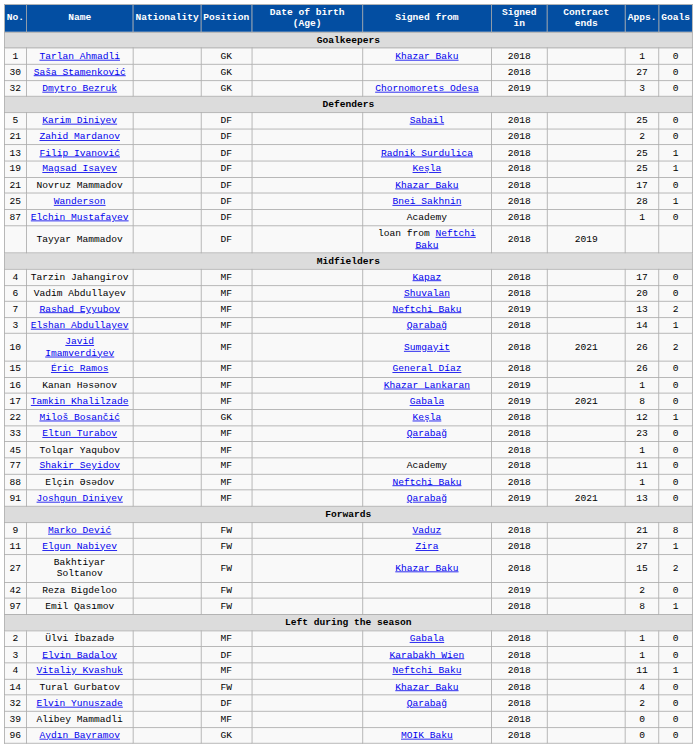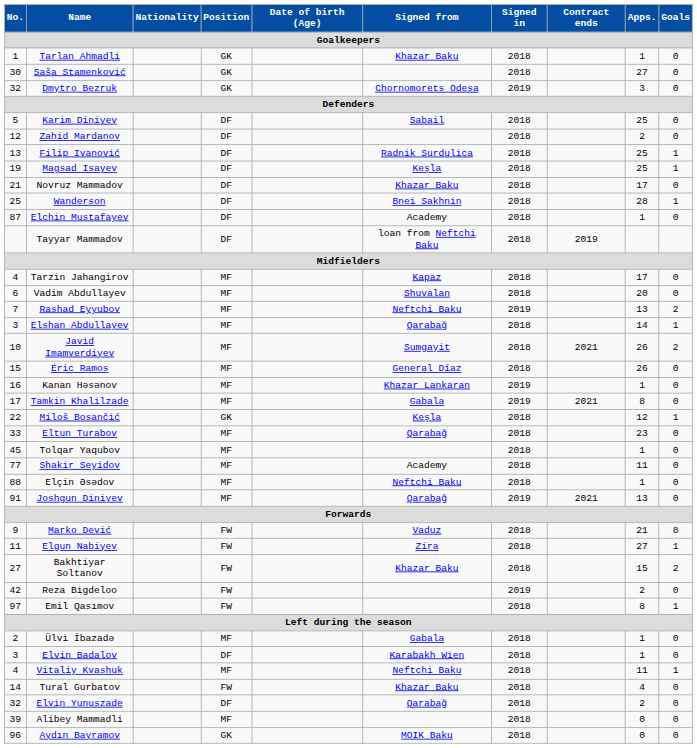 <table class="wikitable"  style="text-align:center; font-size:90%; width:95%;">
 <tr>
 <th style="background:#034ea2; color:#ffffff; text-align:center;">No.</th>
 <th style="background:#034ea2; color:#ffffff; text-align:center;">Name</th>
 <th style="background:#034ea2; color:#ffffff; text-align:center;">Nationality</th>
 <th style="background:#034ea2; color:#ffffff; text-align:center;">Position</th>
 <th style="background:#034ea2; color:#ffffff; text-align:center;">Date of birth (Age)</th>
 <th style="background:#034ea2; color:#ffffff; text-align:center;">Signed from</th>
 <th style="background:#034ea2; color:#ffffff; text-align:center;">Signed in</th>
 <th style="background:#034ea2; color:#ffffff; text-align:center;">Contract ends</th>
 <th style="background:#034ea2; color:#ffffff; text-align:center;">Apps.</th>
 <th style="background:#034ea2; color:#ffffff; text-align:center;">Goals</th>
 </tr>
 <tr>
 <th colspan="11"  style="background:#dcdcdc; text-align:center;">Goalkeepers</th>
 </tr>
 <tr>
 <td>1</td>
 <td><a href='#'>Tarlan Ahmadli</a></td>
 <td></td>
 <td>GK</td>
 <td></td>
 <td><a href='#'>Khazar Baku</a></td>
 <td>2018</td>
 <td></td>
 <td>1</td>
 <td>0</td>
 </tr>
 <tr>
 <td>30</td>
 <td><a href='#'>Saša Stamenković</a></td>
 <td></td>
 <td>GK</td>
 <td></td>
 <td></td>
 <td>2018</td>
 <td></td>
 <td>27</td>
 <td>0</td>
 </tr>
 <tr>
 <td>32</td>
 <td><a href='#'>Dmytro Bezruk</a></td>
 <td></td>
 <td>GK</td>
 <td></td>
 <td><a href='#'>Chornomorets Odesa</a></td>
 <td>2019</td>
 <td></td>
 <td>3</td>
 <td>0</td>
 </tr>
 <tr>
 <th colspan="11"  style="background:#dcdcdc; text-align:center;">Defenders</th>
 </tr>
 <tr>
 <td>5</td>
 <td><a href='#'>Karim Diniyev</a></td>
 <td></td>
 <td>DF</td>
 <td></td>
 <td><a href='#'>Sabail</a></td>
 <td>2018</td>
 <td></td>
 <td>25</td>
 <td>0</td>
 </tr>
 <tr>
-<td>21</td>
+<td>12</td>
 <td><a href='#'>Zahid Mardanov</a></td>
 <td></td>
 <td>DF</td>
 <td></td>
 <td></td>
 <td>2018</td>
 <td></td>
 <td>2</td>
 <td>0</td>
 </tr>
 <tr>
 <td>13</td>
 <td><a href='#'>Filip Ivanović</a></td>
 <td></td>
 <td>DF</td>
 <td></td>
 <td><a href='#'>Radnik Surdulica</a></td>
 <td>2018</td>
 <td></td>
 <td>25</td>
 <td>1</td>
 </tr>
 <tr>
 <td>19</td>
 <td><a href='#'>Magsad Isayev</a></td>
 <td></td>
 <td>DF</td>
 <td></td>
 <td><a href='#'>Keşla</a></td>
 <td>2018</td>
 <td></td>
 <td>25</td>
 <td>1</td>
 </tr>
 <tr>
 <td>21</td>
 <td>Novruz Mammadov</td>
 <td></td>
 <td>DF</td>
 <td></td>
 <td><a href='#'>Khazar Baku</a></td>
 <td>2018</td>
 <td></td>
 <td>17</td>
 <td>0</td>
 </tr>
 <tr>
 <td>25</td>
 <td><a href='#'>Wanderson</a></td>
 <td></td>
 <td>DF</td>
 <td></td>
 <td><a href='#'>Bnei Sakhnin</a></td>
 <td>2018</td>
 <td></td>
 <td>28</td>
 <td>1</td>
 </tr>
 <tr>
 <td>87</td>
 <td><a href='#'>Elchin Mustafayev</a></td>
 <td></td>
 <td>DF</td>
 <td></td>
 <td>Academy</td>
 <td>2018</td>
 <td></td>
 <td>1</td>
 <td>0</td>
 </tr>
 <tr>
 <td></td>
 <td>Tayyar Mammadov</td>
 <td></td>
 <td>DF</td>
 <td></td>
 <td>loan from <a href='#'>Neftchi Baku</a></td>
 <td>2018</td>
 <td>2019</td>
 <td></td>
 <td></td>
 </tr>
 <tr>
 <th colspan="11"  style="background:#dcdcdc; text-align:center;">Midfielders</th>
 </tr>
 <tr>
 <td>4</td>
 <td>Tarzin Jahangirov</td>
 <td></td>
 <td>MF</td>
 <td></td>
 <td><a href='#'>Kapaz</a></td>
 <td>2018</td>
 <td></td>
 <td>17</td>
 <td>0</td>
 </tr>
 <tr>
 <td>6</td>
 <td>Vadim Abdullayev</td>
 <td></td>
 <td>MF</td>
 <td></td>
 <td><a href='#'>Shuvalan</a></td>
 <td>2018</td>
 <td></td>
 <td>20</td>
 <td>0</td>
 </tr>
 <tr>
 <td>7</td>
 <td><a href='#'>Rashad Eyyubov</a></td>
 <td></td>
 <td>MF</td>
 <td></td>
 <td><a href='#'>Neftchi Baku</a></td>
 <td>2019</td>
 <td></td>
 <td>13</td>
 <td>2</td>
 </tr>
 <tr>
 <td>3</td>
 <td><a href='#'>Elshan Abdullayev</a></td>
 <td></td>
 <td>MF</td>
 <td></td>
 <td><a href='#'>Qarabağ</a></td>
 <td>2018</td>
 <td></td>
 <td>14</td>
 <td>1</td>
 </tr>
 <tr>
 <td>10</td>
 <td><a href='#'>Javid Imamverdiyev</a></td>
 <td></td>
 <td>MF</td>
 <td></td>
 <td><a href='#'>Sumgayit</a></td>
 <td>2018</td>
 <td>2021</td>
 <td>26</td>
 <td>2</td>
 </tr>
 <tr>
 <td>15</td>
 <td><a href='#'>Éric Ramos</a></td>
 <td></td>
 <td>MF</td>
 <td></td>
 <td><a href='#'>General Díaz</a></td>
 <td>2018</td>
 <td></td>
 <td>26</td>
 <td>0</td>
 </tr>
 <tr>
 <td>16</td>
 <td>Kanan Həsənov</td>
 <td></td>
 <td>MF</td>
 <td></td>
 <td><a href='#'>Khazar Lankaran</a></td>
 <td>2019</td>
 <td></td>
 <td>1</td>
 <td>0</td>
 </tr>
 <tr>
 <td>17</td>
 <td><a href='#'>Tamkin Khalilzade</a></td>
 <td></td>
 <td>MF</td>
 <td></td>
 <td><a href='#'>Gabala</a></td>
 <td>2019</td>
 <td>2021</td>
 <td>8</td>
 <td>0</td>
 </tr>
 <tr>
 <td>22</td>
 <td><a href='#'>Miloš Bosančić</a></td>
 <td></td>
 <td>GK</td>
 <td></td>
 <td><a href='#'>Keşla</a></td>
 <td>2018</td>
 <td></td>
 <td>12</td>
 <td>1</td>
 </tr>
 <tr>
 <td>33</td>
 <td><a href='#'>Eltun Turabov</a></td>
 <td></td>
 <td>MF</td>
 <td></td>
 <td><a href='#'>Qarabağ</a></td>
 <td>2018</td>
 <td></td>
 <td>23</td>
 <td>0</td>
 </tr>
 <tr>
 <td>45</td>
 <td>Tolqar Yaqubov</td>
 <td></td>
 <td>MF</td>
 <td></td>
 <td></td>
 <td>2018</td>
 <td></td>
 <td>1</td>
 <td>0</td>
 </tr>
 <tr>
 <td>77</td>
 <td><a href='#'>Shakir Seyidov</a></td>
 <td></td>
 <td>MF</td>
 <td></td>
 <td>Academy</td>
 <td>2018</td>
 <td></td>
 <td>11</td>
 <td>0</td>
 </tr>
 <tr>
 <td>88</td>
 <td>Elçin Əsədov</td>
 <td></td>
 <td>MF</td>
 <td></td>
 <td><a href='#'>Neftchi Baku</a></td>
 <td>2018</td>
 <td></td>
 <td>1</td>
 <td>0</td>
 </tr>
 <tr>
 <td>91</td>
 <td><a href='#'>Joshgun Diniyev</a></td>
 <td></td>
 <td>MF</td>
 <td></td>
 <td><a href='#'>Qarabağ</a></td>
 <td>2019</td>
 <td>2021</td>
 <td>13</td>
 <td>0</td>
 </tr>
 <tr>
 <th colspan="11"  style="background:#dcdcdc; text-align:center;">Forwards</th>
 </tr>
 <tr>
 <td>9</td>
 <td><a href='#'>Marko Dević</a></td>
 <td></td>
 <td>FW</td>
 <td></td>
 <td><a href='#'>Vaduz</a></td>
 <td>2018</td>
 <td></td>
 <td>21</td>
 <td>8</td>
 </tr>
 <tr>
 <td>11</td>
 <td><a href='#'>Elgun Nabiyev</a></td>
 <td></td>
 <td>FW</td>
 <td></td>
 <td><a href='#'>Zira</a></td>
 <td>2018</td>
 <td></td>
 <td>27</td>
 <td>1</td>
 </tr>
 <tr>
 <td>27</td>
 <td>Bakhtiyar Soltanov</td>
 <td></td>
 <td>FW</td>
 <td></td>
 <td><a href='#'>Khazar Baku</a></td>
 <td>2018</td>
 <td></td>
 <td>15</td>
 <td>2</td>
 </tr>
 <tr>
 <td>42</td>
 <td>Reza Bigdeloo</td>
 <td></td>
 <td>FW</td>
 <td></td>
 <td></td>
 <td>2019</td>
 <td></td>
 <td>2</td>
 <td>0</td>
 </tr>
 <tr>
 <td>97</td>
 <td>Emil Qasımov</td>
 <td></td>
 <td>FW</td>
 <td></td>
 <td></td>
 <td>2018</td>
 <td></td>
 <td>8</td>
 <td>1</td>
 </tr>
 <tr>
 <th colspan="11"  style="background:#dcdcdc; text-align:center;">Left during the season</th>
 </tr>
 <tr>
 <td>2</td>
 <td>Ülvi İbazadə</td>
 <td></td>
 <td>MF</td>
 <td></td>
 <td><a href='#'>Gabala</a></td>
 <td>2018</td>
 <td></td>
 <td>1</td>
 <td>0</td>
 </tr>
 <tr>
 <td>3</td>
 <td><a href='#'>Elvin Badalov</a></td>
 <td></td>
 <td>DF</td>
 <td></td>
 <td><a href='#'>Karabakh Wien</a></td>
 <td>2018</td>
 <td></td>
 <td>1</td>
 <td>0</td>
 </tr>
 <tr>
 <td>4</td>
 <td><a href='#'>Vitaliy Kvashuk</a></td>
 <td></td>
 <td>MF</td>
 <td></td>
 <td><a href='#'>Neftchi Baku</a></td>
 <td>2018</td>
 <td></td>
 <td>11</td>
 <td>1</td>
 </tr>
 <tr>
 <td>14</td>
 <td>Tural Gurbatov</td>
 <td></td>
 <td>FW</td>
 <td></td>
 <td><a href='#'>Khazar Baku</a></td>
 <td>2018</td>
 <td></td>
 <td>4</td>
 <td>0</td>
 </tr>
 <tr>
 <td>32</td>
 <td><a href='#'>Elvin Yunuszade</a></td>
 <td></td>
 <td>DF</td>
 <td></td>
 <td><a href='#'>Qarabağ</a></td>
 <td>2018</td>
 <td></td>
 <td>2</td>
 <td>0</td>
 </tr>
 <tr>
 <td>39</td>
 <td>Alibey Mammadli</td>
 <td></td>
 <td>MF</td>
 <td></td>
 <td></td>
 <td>2018</td>
 <td></td>
 <td>0</td>
 <td>0</td>
 </tr>
 <tr>
 <td>96</td>
 <td><a href='#'>Aydın Bayramov</a></td>
 <td></td>
 <td>GK</td>
 <td></td>
 <td><a href='#'>MOIK Baku</a></td>
 <td>2018</td>
 <td></td>
 <td>0</td>
 <td>0</td>
 </tr>
 </table>
